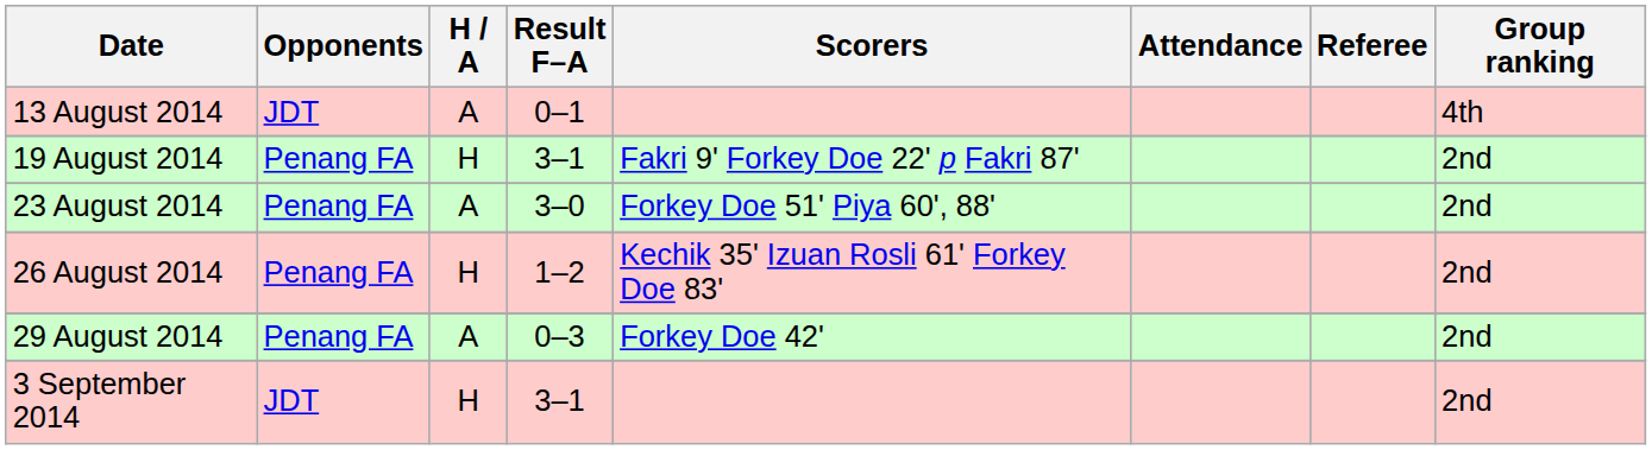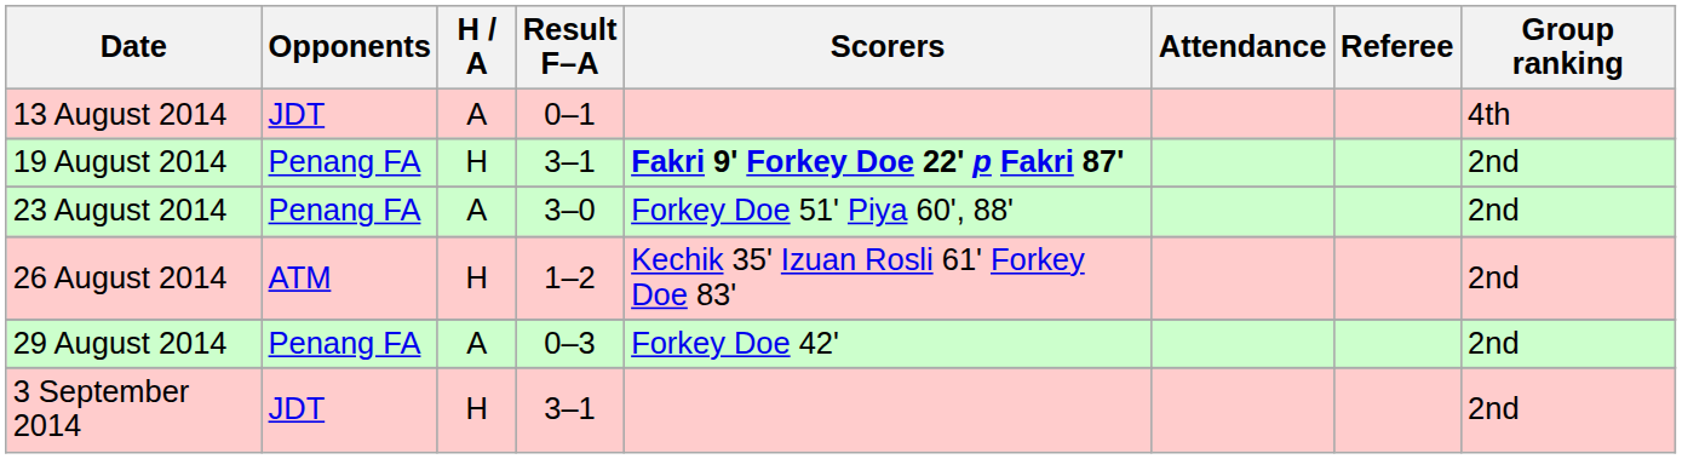 <table class="wikitable" style="text-align:center">
 <tr>
 <th>Date</th>
 <th>Opponents</th>
 <th>H / A</th>
 <th>Result<br>F–A</th>
 <th>Scorers</th>
 <th>Attendance</th>
 <th>Referee</th>
 <th>Group ranking</th>
 </tr>
 <tr bgcolor="#ffcccc">
 <td align="left">13 August 2014</td>
 <td align="left">  <a href='#'>JDT</a></td>
 <td>A</td>
 <td>0–1</td>
 <td align="left"></td>
 <td align="left"></td>
 <td align="left"></td>
 <td align="left"> 4th</td>
 </tr>
 <tr>
 </tr>
 <tr bgcolor="#ccffcc">
 <td align="left">19 August 2014</td>
 <td align="left">  <a href='#'>Penang FA</a></td>
 <td>H</td>
 <td>3–1</td>
-<td align="left"><a href='#'>Fakri</a> 9' <a href='#'>Forkey Doe</a> 22' <em><a href='#'>p</a></em> <a href='#'>Fakri</a> 87'</td>
+<td align="left"><strong><a href='#'>Fakri</a> 9' <a href='#'>Forkey Doe</a> 22' <em><a href='#'>p</a></em> <a href='#'>Fakri</a> 87'</strong></td>
 <td align="left"></td>
 <td align="left"></td>
 <td align="left"> 2nd</td>
 </tr>
 <tr>
 </tr>
 <tr bgcolor="#ccffcc">
 <td align="left">23 August 2014</td>
 <td align="left">  <a href='#'>Penang FA</a></td>
 <td>A</td>
 <td>3–0</td>
 <td align="left"><a href='#'>Forkey Doe</a> 51' <a href='#'>Piya</a> 60', 88'</td>
 <td align="left"></td>
 <td align="left"></td>
 <td align="left"> 2nd</td>
 </tr>
 <tr>
 </tr>
 <tr bgcolor="#ffcccc">
 <td align="left">26 August 2014</td>
-<td align="left">  <a href='#'>Penang FA</a></td>
+<td align="left"> <a href='#'>ATM</a></td>
 <td>H</td>
 <td>1–2</td>
 <td align="left"><a href='#'>Kechik</a> 35' <a href='#'>Izuan Rosli</a> 61' <a href='#'>Forkey Doe</a> 83'</td>
 <td align="left"></td>
 <td align="left"></td>
 <td align="left"> 2nd</td>
 </tr>
 <tr>
 </tr>
 <tr bgcolor="#ccffcc">
 <td align="left">29 August 2014</td>
 <td align="left">  <a href='#'>Penang FA</a></td>
 <td>A</td>
 <td>0–3</td>
 <td align="left"><a href='#'>Forkey Doe</a> 42'</td>
 <td align="left"></td>
 <td align="left"></td>
 <td align="left"> 2nd</td>
 </tr>
 <tr>
 </tr>
 <tr bgcolor="#ffcccc">
 <td align="left">3 September 2014</td>
 <td align="left">  <a href='#'>JDT</a></td>
 <td>H</td>
 <td>3–1</td>
 <td align="left"></td>
 <td align="left"></td>
 <td align="left"></td>
 <td align="left"> 2nd</td>
 </tr>
 </table>
